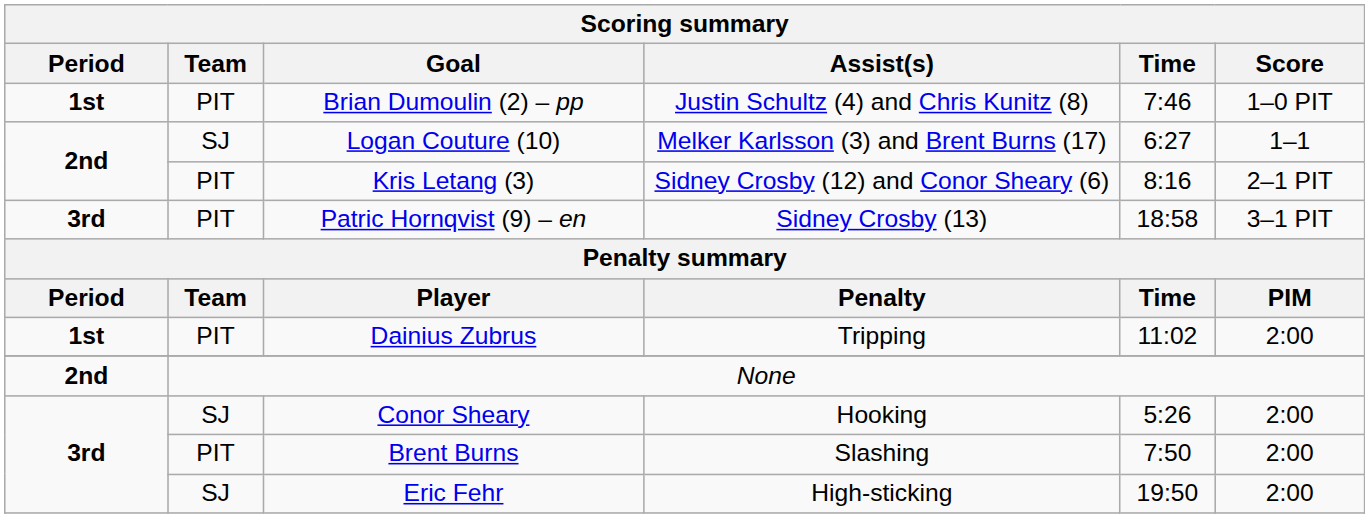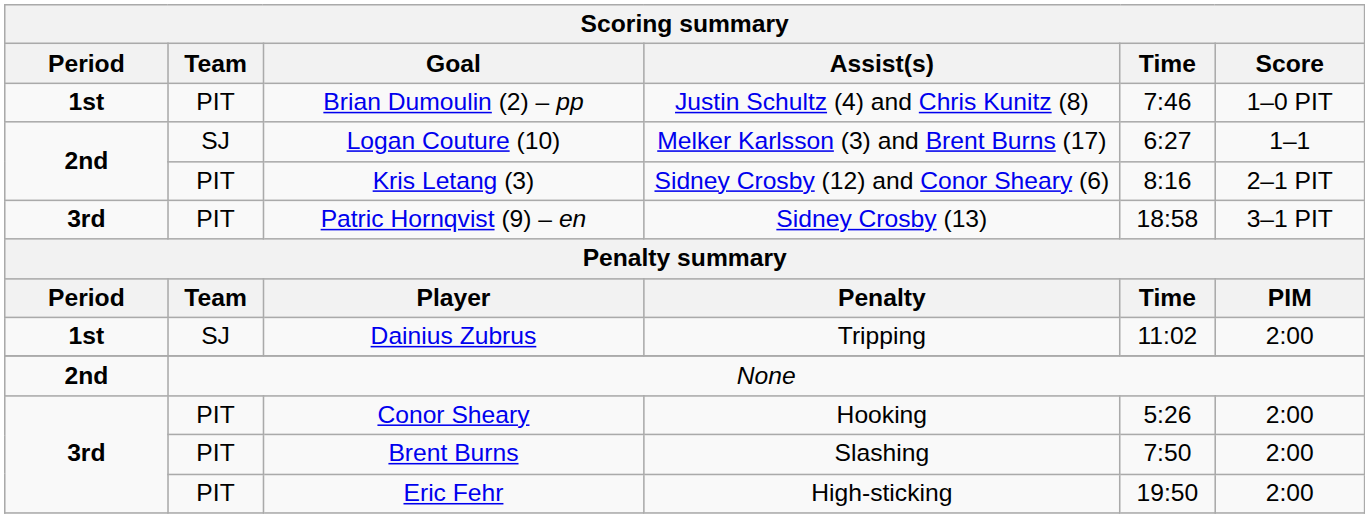 <table style="width:100%;" class="wikitable">
 <tr>
 <th colspan=6>Scoring summary</th>
 </tr>
 <tr>
 <th style="width:12%;">Period</th>
 <th style="width:7%;">Team</th>
 <th style="width:28%;">Goal</th>
 <th style="width:35%;">Assist(s)</th>
 <th style="width:7%;">Time</th>
 <th style="width:11%;">Score</th>
 </tr>
 <tr>
 <td style="text-align:center;"><strong>1st</strong></td>
 <td align=center>PIT</td>
 <td align=center><a href='#'>Brian Dumoulin</a> (2) – <em>pp</em></td>
 <td align=center><a href='#'>Justin Schultz</a> (4) and <a href='#'>Chris Kunitz</a> (8)</td>
 <td align=center>7:46</td>
 <td align=center>1–0 PIT</td>
 </tr>
 <tr>
 <td style="text-align:center;" rowspan="2"><strong>2nd</strong></td>
 <td align=center>SJ</td>
 <td align=center><a href='#'>Logan Couture</a> (10)</td>
 <td align=center><a href='#'>Melker Karlsson</a> (3) and <a href='#'>Brent Burns</a> (17)</td>
 <td align=center>6:27</td>
 <td align=center>1–1</td>
 </tr>
 <tr>
 <td align=center>PIT</td>
 <td align=center><a href='#'>Kris Letang</a> (3)</td>
 <td align=center><a href='#'>Sidney Crosby</a> (12) and <a href='#'>Conor Sheary</a> (6)</td>
 <td align=center>8:16</td>
 <td align=center>2–1 PIT</td>
 </tr>
 <tr>
 <td style="text-align:center;"><strong>3rd</strong></td>
 <td align=center>PIT</td>
 <td align=center><a href='#'>Patric Hornqvist</a> (9) – <em>en</em></td>
 <td align=center><a href='#'>Sidney Crosby</a> (13)</td>
 <td align=center>18:58</td>
 <td align=center>3–1 PIT</td>
 </tr>
 <tr>
 <th colspan=6>Penalty summary</th>
 </tr>
 <tr>
 <th style="width:12%;">Period</th>
 <th style="width:7%;">Team</th>
 <th style="width:28%;">Player</th>
 <th style="width:35%;">Penalty</th>
 <th style="width:7%;">Time</th>
 <th style="width:11%;">PIM</th>
 </tr>
 <tr>
 <td style="text-align:center;"><strong>1st</strong></td>
-<td align=center>PIT</td>
+<td align=center>SJ</td>
 <td align=center><a href='#'>Dainius Zubrus</a></td>
 <td align=center>Tripping</td>
 <td align=center>11:02</td>
 <td align=center>2:00</td>
 </tr>
 <tr>
 </tr>
 <tr style="text-align:center;">
 <td><strong>2nd</strong></td>
 <td colspan="5"><em>None</em></td>
 </tr>
 <tr>
 <td style="text-align:center;" rowspan="3"><strong>3rd</strong></td>
-<td align=center>SJ</td>
+<td align=center>PIT</td>
 <td align=center><a href='#'>Conor Sheary</a></td>
 <td align=center>Hooking</td>
 <td align=center>5:26</td>
 <td align=center>2:00</td>
 </tr>
 <tr>
 <td align=center>PIT</td>
 <td align=center><a href='#'>Brent Burns</a></td>
 <td align=center>Slashing</td>
 <td align=center>7:50</td>
 <td align=center>2:00</td>
 </tr>
 <tr>
-<td align=center>SJ</td>
+<td align=center>PIT</td>
 <td align=center><a href='#'>Eric Fehr</a></td>
 <td align=center>High-sticking</td>
 <td align=center>19:50</td>
 <td align=center>2:00</td>
 </tr>
 </table>
